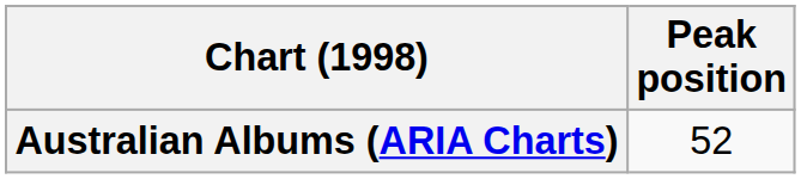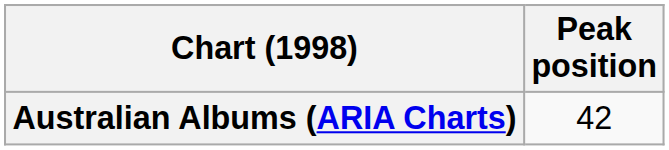 <table class="wikitable sortable plainrowheaders" style="text-align:center">
 <tr>
 <th scope="col">Chart (1998)</th>
 <th scope="col">Peak<br>position</th>
 </tr>
 <tr>
 <th scope="row">Australian Albums (<a href='#'>ARIA Charts</a>)</th>
-<td>52</td>
+<td>42</td>
 </tr>
 </table>
